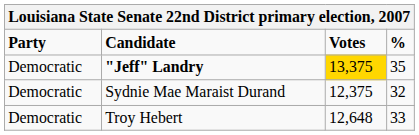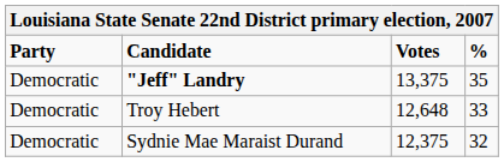 <table class="wikitable">
 <tr>
 <th colspan="4">Louisiana State Senate 22nd District primary election, 2007</th>
 </tr>
 <tr>
 <td><strong>Party</strong></td>
 <td><strong>Candidate</strong></td>
 <td><strong>Votes</strong></td>
 <td><strong>%</strong></td>
 </tr>
 <tr>
 <td>Democratic</td>
 <td><strong>"Jeff" Landry</strong></td>
-<td style="background: gold;">13,375</td>
+<td>13,375</td>
 <td>35</td>
+</tr>
+<tr>
+<td>Democratic</td>
+<td>Troy Hebert</td>
+<td>12,648</td>
+<td>33</td>
 </tr>
 <tr>
 <td>Democratic</td>
 <td>Sydnie Mae Maraist Durand</td>
 <td>12,375</td>
 <td>32</td>
 </tr>
-<tr>
-<td>Democratic</td>
-<td>Troy Hebert</td>
-<td>12,648</td>
-<td>33</td>
-</tr>
 </table>
